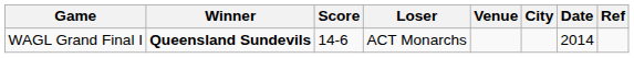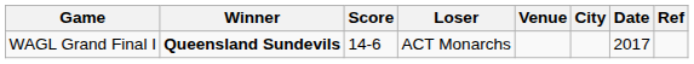 <table class="wikitable">
 <tr>
 <th>Game</th>
 <th>Winner</th>
 <th>Score</th>
 <th>Loser</th>
 <th>Venue</th>
 <th>City</th>
 <th>Date</th>
 <th>Ref</th>
 </tr>
 <tr>
 <td>WAGL Grand Final I</td>
 <td><strong>Queensland Sundevils</strong></td>
 <td>14-6</td>
 <td>ACT Monarchs</td>
 <td></td>
 <td></td>
-<td>2014</td>
+<td>2017</td>
 <td></td>
 </tr>
 </table>
